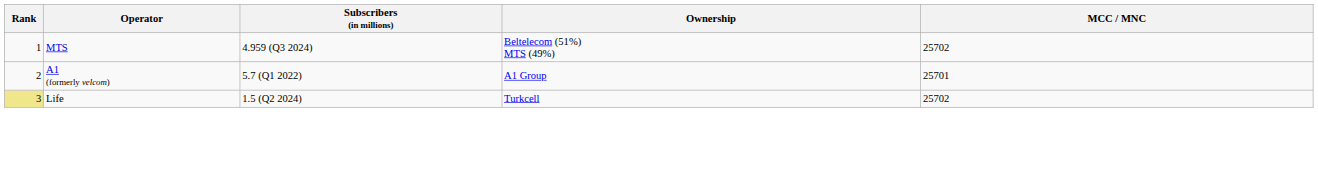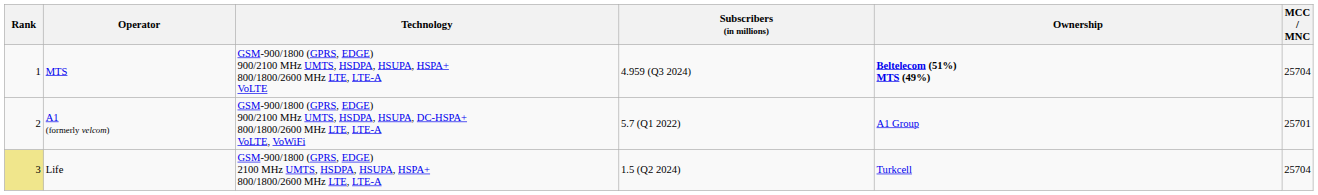 <table class="wikitable" style="width:100%;">
 <tr>
 <th style="width:3%;">Rank</th>
 <th style="width:15%;">Operator</th>
+<th style="width:30%;">Technology</th>
 <th style="width:20%;">Subscribers<br><small>(in millions)</small></th>
 <th style="width:32%;">Ownership</th>
 <th>MCC / MNC</th>
 </tr>
 <tr>
 <td align=right>1</td>
 <td><a href='#'>MTS</a></td>
+<td><a href='#'>GSM</a>-900/1800 (<a href='#'>GPRS</a>, <a href='#'>EDGE</a>)<br>900/2100 MHz <a href='#'>UMTS</a>, <a href='#'>HSDPA</a>, <a href='#'>HSUPA</a>, <a href='#'>HSPA+</a><br>800/1800/2600 MHz <a href='#'>LTE</a>, <a href='#'>LTE-A</a><br><a href='#'>VoLTE</a></td>
 <td>4.959  (Q3 2024)</td>
-<td><a href='#'>Beltelecom</a> (51%)<br> <a href='#'>MTS</a> (49%)</td>
-<td>25702</td>
+<td><strong><a href='#'>Beltelecom</a> (51%)<br> <a href='#'>MTS</a> (49%)</strong></td>
+<td>25704</td>
 </tr>
 <tr>
 <td align=right>2</td>
 <td><a href='#'>A1</a><br><small>(formerly <em>velcom</em>)</small></td>
+<td><a href='#'>GSM</a>-900/1800 (<a href='#'>GPRS</a>, <a href='#'>EDGE</a>)<br>900/2100 MHz <a href='#'>UMTS</a>, <a href='#'>HSDPA</a>, <a href='#'>HSUPA</a>, <a href='#'>DC-HSPA+</a><br>800/1800/2600 MHz <a href='#'>LTE</a>, <a href='#'>LTE-A</a><br><a href='#'>VoLTE</a>, <a href='#'>VoWiFi</a></td>
 <td>5.7 (Q1 2022)</td>
 <td><a href='#'>A1 Group</a></td>
 <td>25701</td>
 </tr>
 <tr>
 <td align=right style="background: khaki;">3</td>
 <td>Life</td>
+<td><a href='#'>GSM</a>-900/1800 (<a href='#'>GPRS</a>, <a href='#'>EDGE</a>)<br>2100 MHz <a href='#'>UMTS</a>, <a href='#'>HSDPA</a>, <a href='#'>HSUPA</a>, <a href='#'>HSPA+</a> <br>800/1800/2600 MHz <a href='#'>LTE</a>, <a href='#'>LTE-A</a></td>
 <td>1.5 (Q2 2024)</td>
 <td><a href='#'>Turkcell</a></td>
-<td>25702</td>
+<td>25704</td>
 </tr>
 </table>
